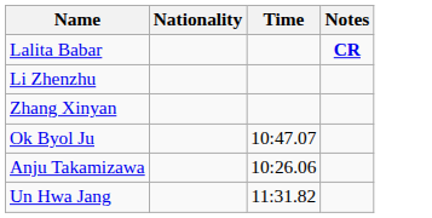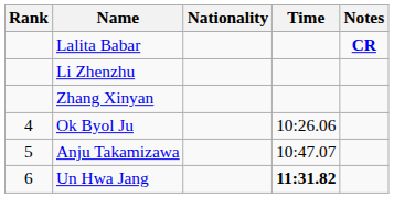 <table class="wikitable sortable" style="text-align:center">
 <tr>
+<th>Rank</th>
 <th>Name</th>
 <th>Nationality</th>
 <th>Time</th>
 <th>Notes</th>
 </tr>
 <tr>
+<td></td>
 <td align=left><a href='#'>Lalita Babar</a></td>
 <td align=left></td>
 <td></td>
 <td><strong><a href='#'>CR</a></strong></td>
 </tr>
 <tr>
+<td></td>
 <td align=left><a href='#'>Li Zhenzhu</a></td>
 <td align=left></td>
 <td></td>
 <td></td>
 </tr>
 <tr>
+<td></td>
 <td align=left><a href='#'>Zhang Xinyan</a></td>
 <td align=left></td>
 <td></td>
 <td></td>
 </tr>
 <tr>
+<td>4</td>
 <td align=left><a href='#'>Ok Byol Ju</a></td>
+<td align=left></td>
+<td>10:26.06</td>
+<td></td>
+</tr>
+<tr>
+<td>5</td>
+<td align=left><a href='#'>Anju Takamizawa</a></td>
 <td align=left></td>
 <td>10:47.07</td>
 <td></td>
 </tr>
 <tr>
-<td align=left><a href='#'>Anju Takamizawa</a></td>
-<td align=left></td>
-<td>10:26.06</td>
-<td></td>
-</tr>
-<tr>
+<td>6</td>
 <td align=left><a href='#'>Un Hwa Jang</a></td>
 <td align=left></td>
-<td>11:31.82</td>
+<td><strong>11:31.82</strong></td>
 <td></td>
 </tr>
 </table>
